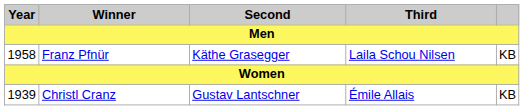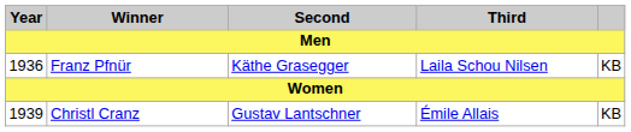 <table class="wikitable plainrowheaders" style="background:#fff; font-size:86%; line-height:15px; border:grey solid 1px; border-collapse:collapse;">
 <tr style="background:#ccc; text-align:center;">
 <th style="background-color: #ccc;" width="30">Year</th>
 <th style="background:#ccc;" width="155">Winner</th>
 <th style="background:#ccc;" width="162">Second</th>
 <th style="background:#ccc;" width="155">Third</th>
 <th style="background:#ccc;" width="15"></th>
 </tr>
 <tr>
 <td align="center" bgcolor="#FCF75E" colspan="5"><strong>Men</strong></td>
 </tr>
 <tr>
-<td>1958</td>
+<td>1936</td>
 <td> <a href='#'>Franz Pfnür</a></td>
 <td> <a href='#'>Käthe Grasegger</a></td>
 <td> <a href='#'>Laila Schou Nilsen</a></td>
 <td>KB</td>
 </tr>
 <tr>
 <td align="center" bgcolor="#FCF75E" colspan="5"><strong>Women</strong></td>
 </tr>
 <tr>
 <td>1939</td>
 <td> <a href='#'>Christl Cranz</a></td>
 <td> <a href='#'>Gustav Lantschner</a></td>
 <td> <a href='#'>Émile Allais</a></td>
 <td>KB</td>
 </tr>
 </table>
